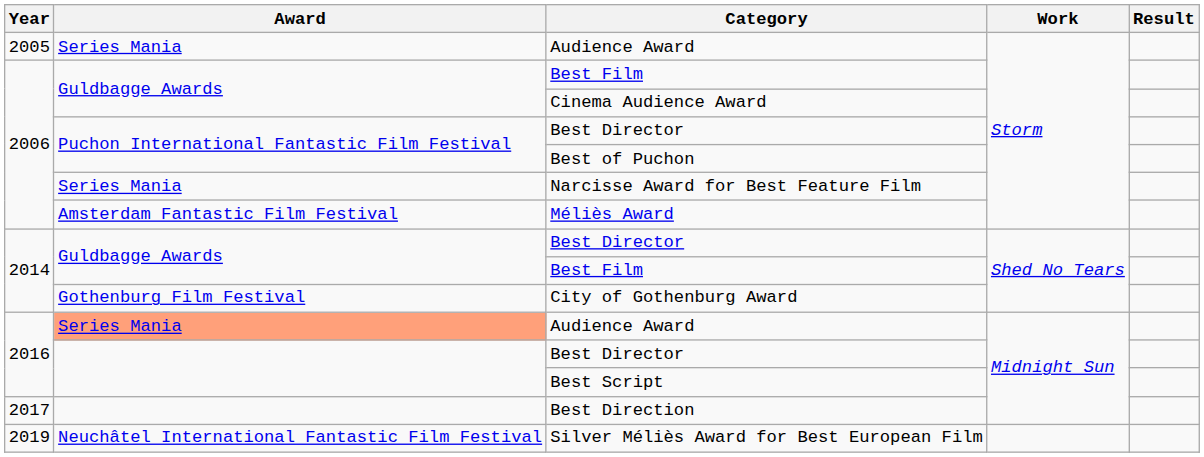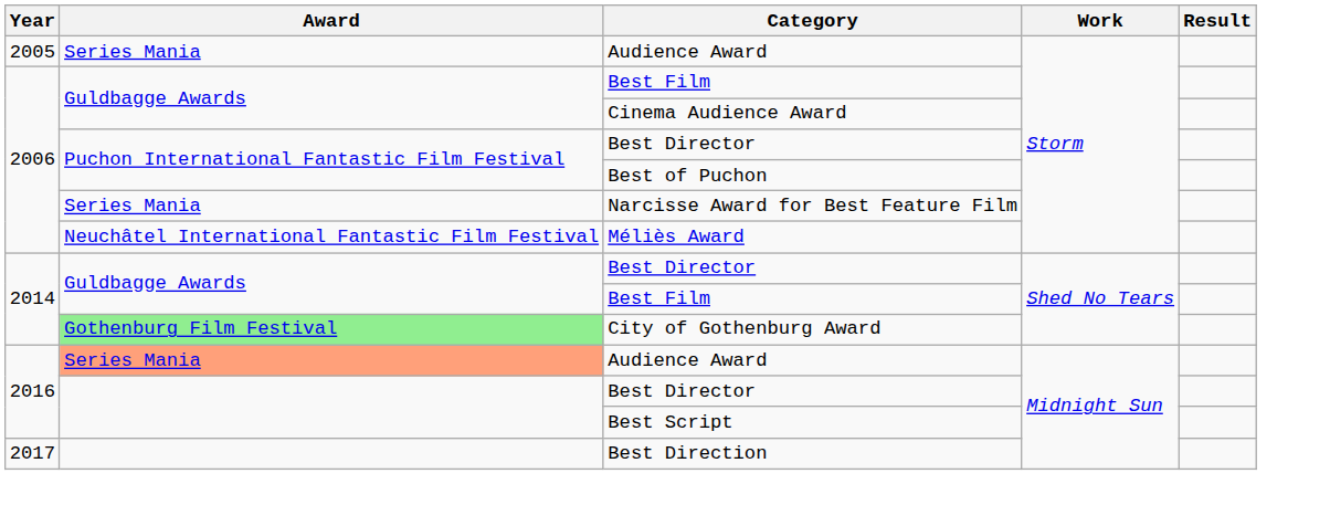 <table class="wikitable">
 <tr>
 <th>Year</th>
 <th>Award</th>
 <th>Category</th>
 <th>Work</th>
 <th>Result</th>
 </tr>
 <tr>
 <td>2005</td>
 <td><a href='#'>Series Mania</a></td>
 <td>Audience Award</td>
 <td rowspan="7"><em><a href='#'>Storm</a></em></td>
 <td></td>
 </tr>
 <tr>
 <td rowspan="6">2006</td>
 <td rowspan="2"><a href='#'>Guldbagge Awards</a></td>
 <td><a href='#'>Best Film</a></td>
 <td></td>
 </tr>
 <tr>
 <td>Cinema Audience Award</td>
 <td></td>
 </tr>
 <tr>
 <td rowspan="2"><a href='#'>Puchon International Fantastic Film Festival</a></td>
 <td>Best Director</td>
 <td></td>
 </tr>
 <tr>
 <td>Best of Puchon</td>
 <td></td>
 </tr>
 <tr>
 <td><a href='#'>Series Mania</a></td>
 <td>Narcisse Award for Best Feature Film</td>
 <td></td>
 </tr>
 <tr>
-<td><a href='#'>Amsterdam Fantastic Film Festival</a></td>
+<td><a href='#'>Neuchâtel International Fantastic Film Festival</a></td>
 <td><a href='#'>Méliès Award</a></td>
 <td></td>
 </tr>
 <tr>
 <td rowspan="3">2014</td>
 <td rowspan="2"><a href='#'>Guldbagge Awards</a></td>
 <td><a href='#'>Best Director</a></td>
 <td rowspan="3"><em><a href='#'>Shed No Tears</a></em></td>
 <td></td>
 </tr>
 <tr>
 <td><a href='#'>Best Film</a></td>
 <td></td>
 </tr>
 <tr>
-<td><a href='#'>Gothenburg Film Festival</a></td>
+<td style="background: lightgreen;"><a href='#'>Gothenburg Film Festival</a></td>
 <td>City of Gothenburg Award</td>
 <td></td>
 </tr>
 <tr>
 <td rowspan="3">2016</td>
 <td style="background: lightsalmon;"><a href='#'>Series Mania</a></td>
 <td>Audience Award</td>
 <td rowspan="4"><em><a href='#'>Midnight Sun</a></em></td>
 <td></td>
 </tr>
 <tr>
 <td rowspan="2"></td>
 <td>Best Director</td>
 <td></td>
 </tr>
 <tr>
 <td rowspan="1">Best Script</td>
 <td></td>
 </tr>
 <tr>
 <td>2017</td>
 <td></td>
 <td>Best Direction</td>
 <td></td>
 </tr>
-<tr>
-<td>2019</td>
-<td><a href='#'>Neuchâtel International Fantastic Film Festival</a></td>
-<td>Silver Méliès Award for Best European Film</td>
-<td></td>
-<td></td>
-</tr>
 </table>
